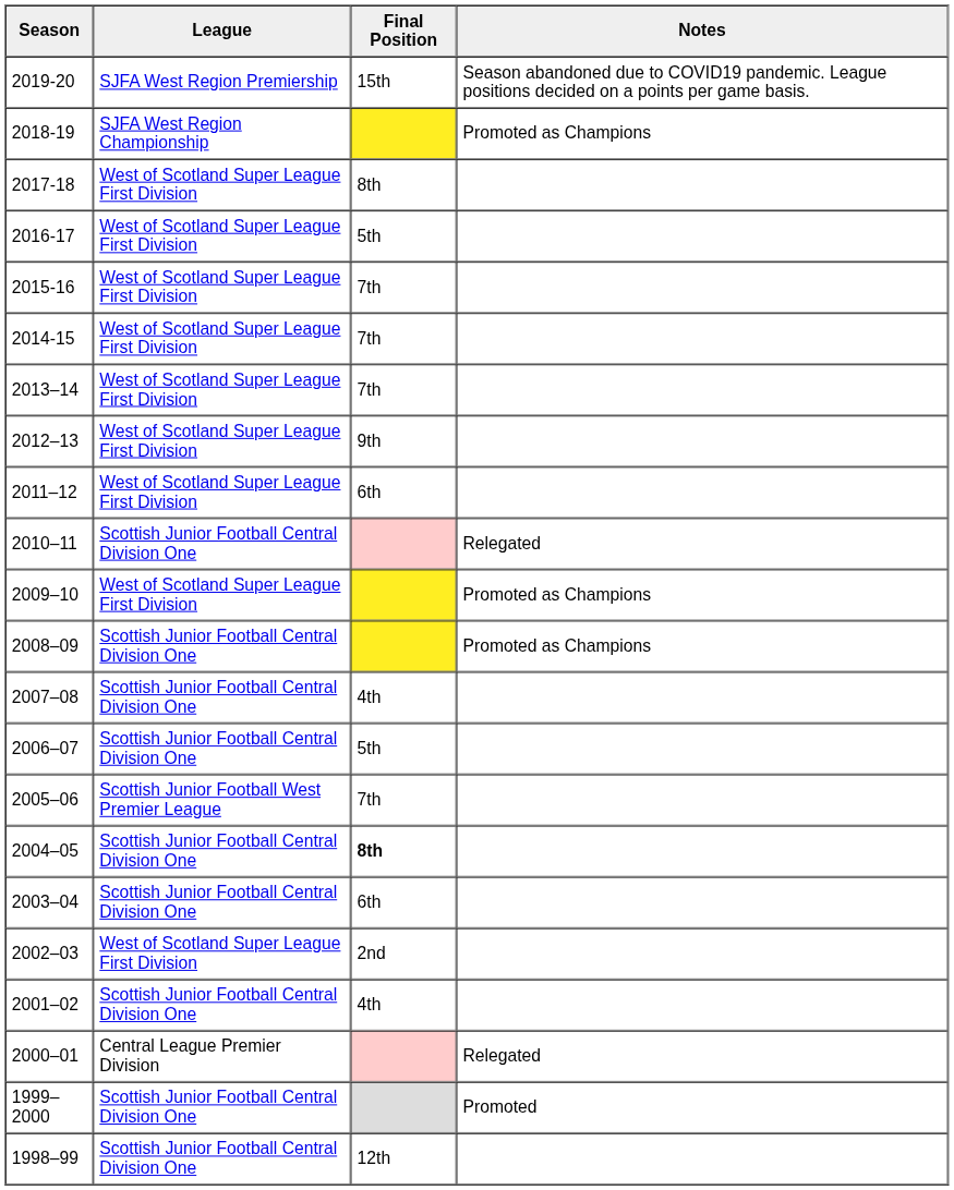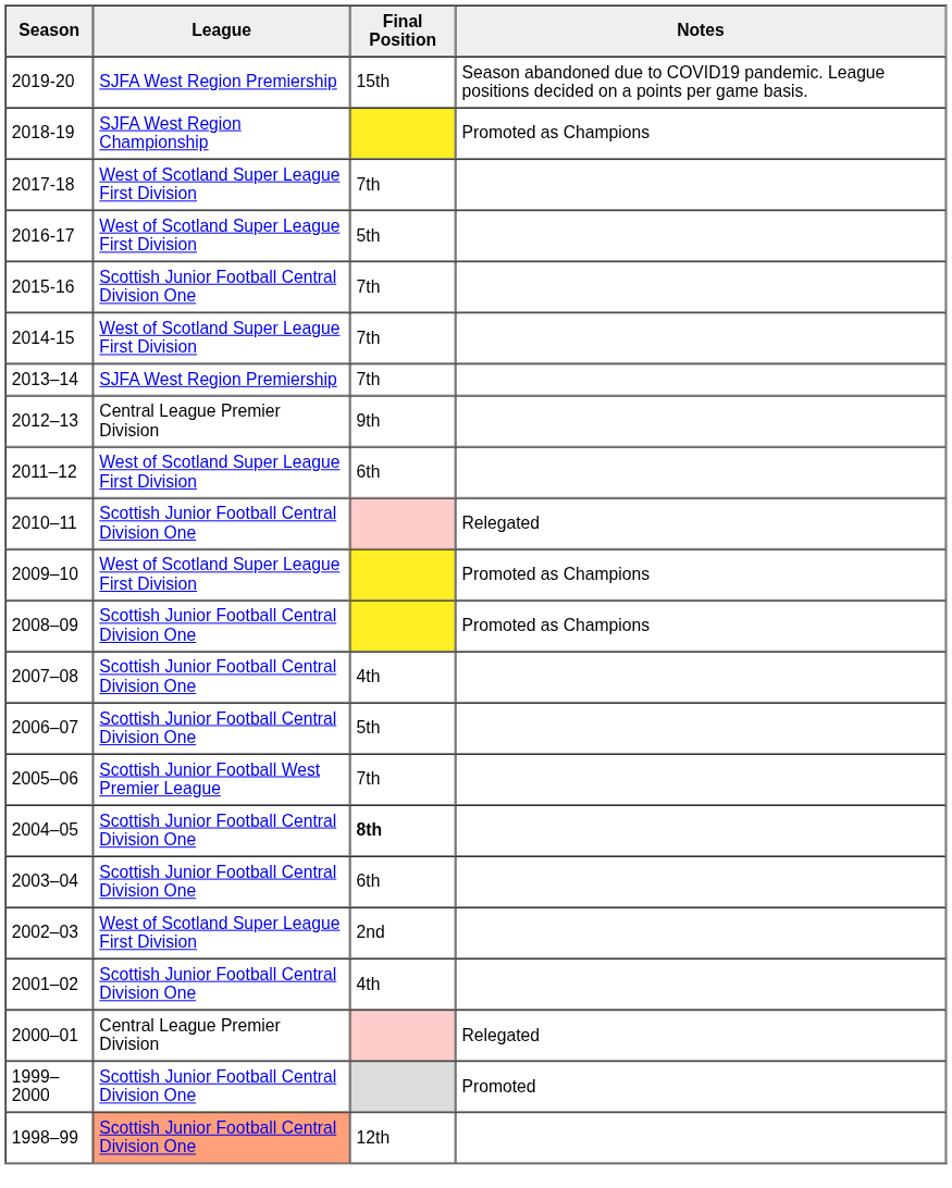 <table border="1" cellpadding="5" cellspacing="0">
 <tr>
 <th style="background:#efefef;">Season</th>
 <th style="background:#efefef;">League</th>
 <th style="background:#efefef;">Final Position</th>
 <th style="background:#efefef;">Notes</th>
 </tr>
 <tr>
 <td>2019-20</td>
 <td><a href='#'>SJFA West Region Premiership</a></td>
 <td>15th</td>
 <td>Season abandoned due to COVID19 pandemic. League positions decided on a points per game basis.</td>
 </tr>
 <tr>
 <td>2018-19</td>
 <td><a href='#'>SJFA West Region Championship</a></td>
 <td style="background-color:#FE2"></td>
 <td>Promoted as Champions</td>
 </tr>
 <tr>
 <td>2017-18</td>
 <td><a href='#'>West of Scotland Super League First Division</a></td>
-<td>8th</td>
+<td>7th</td>
 <td></td>
 </tr>
 <tr>
 <td>2016-17</td>
 <td><a href='#'>West of Scotland Super League First Division</a></td>
 <td>5th</td>
 <td></td>
 </tr>
 <tr>
 <td>2015-16</td>
-<td><a href='#'>West of Scotland Super League First Division</a></td>
+<td><a href='#'>Scottish Junior Football Central Division One</a></td>
 <td>7th</td>
 <td></td>
 </tr>
 <tr>
 <td>2014-15</td>
 <td><a href='#'>West of Scotland Super League First Division</a></td>
 <td>7th</td>
 <td></td>
 </tr>
 <tr>
 <td>2013–14</td>
-<td><a href='#'>West of Scotland Super League First Division</a></td>
+<td><a href='#'>SJFA West Region Premiership</a></td>
 <td>7th</td>
 <td></td>
 </tr>
 <tr>
 <td>2012–13</td>
-<td><a href='#'>West of Scotland Super League First Division</a></td>
+<td>Central League Premier Division</td>
 <td>9th</td>
 <td></td>
 </tr>
 <tr>
 <td>2011–12</td>
 <td><a href='#'>West of Scotland Super League First Division</a></td>
 <td>6th</td>
 <td></td>
 </tr>
 <tr>
 <td>2010–11</td>
 <td><a href='#'>Scottish Junior Football Central Division One</a></td>
 <td style="background-color:#FCC"></td>
 <td>Relegated</td>
 </tr>
 <tr>
 <td>2009–10</td>
 <td><a href='#'>West of Scotland Super League First Division</a></td>
 <td style="background-color:#FE2"></td>
 <td>Promoted as Champions</td>
 </tr>
 <tr>
 <td>2008–09</td>
 <td><a href='#'>Scottish Junior Football Central Division One</a></td>
 <td style="background-color:#FE2"></td>
 <td>Promoted as Champions</td>
 </tr>
 <tr>
 <td>2007–08</td>
 <td><a href='#'>Scottish Junior Football Central Division One</a></td>
 <td>4th</td>
 <td></td>
 </tr>
 <tr>
 <td>2006–07</td>
 <td><a href='#'>Scottish Junior Football Central Division One</a></td>
 <td>5th</td>
 <td></td>
 </tr>
 <tr>
 <td>2005–06</td>
 <td><a href='#'>Scottish Junior Football West Premier League</a></td>
 <td>7th</td>
 <td></td>
 </tr>
 <tr>
 <td>2004–05</td>
 <td><a href='#'>Scottish Junior Football Central Division One</a></td>
 <td><strong>8th</strong></td>
 <td></td>
 </tr>
 <tr>
 <td>2003–04</td>
 <td><a href='#'>Scottish Junior Football Central Division One</a></td>
 <td>6th</td>
 <td></td>
 </tr>
 <tr>
 <td>2002–03</td>
 <td><a href='#'>West of Scotland Super League First Division</a></td>
 <td>2nd</td>
 <td></td>
 </tr>
 <tr>
 <td>2001–02</td>
 <td><a href='#'>Scottish Junior Football Central Division One</a></td>
 <td>4th</td>
 <td></td>
 </tr>
 <tr>
 <td>2000–01</td>
 <td>Central League Premier Division</td>
 <td style="background-color:#FCC"></td>
 <td>Relegated</td>
 </tr>
 <tr>
 <td>1999–2000</td>
 <td><a href='#'>Scottish Junior Football Central Division One</a></td>
 <td style="background-color:#DDD"></td>
 <td>Promoted</td>
 </tr>
 <tr>
 <td>1998–99</td>
-<td><a href='#'>Scottish Junior Football Central Division One</a></td>
+<td style="background: lightsalmon;"><a href='#'>Scottish Junior Football Central Division One</a></td>
 <td>12th</td>
 <td></td>
 </tr>
 </table>
